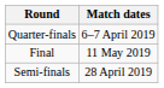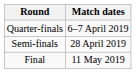 <table class="wikitable" style="text-align:center">
 <tr>
 <th>Round</th>
 <th>Match dates</th>
 </tr>
 <tr>
 <td>Quarter-finals</td>
 <td>6–7 April 2019</td>
 </tr>
 <tr>
+<td>Semi-finals</td>
+<td>28 April 2019</td>
+</tr>
+<tr>
 <td>Final</td>
 <td>11 May 2019</td>
 </tr>
-<tr>
-<td>Semi-finals</td>
-<td>28 April 2019</td>
-</tr>
 </table>
